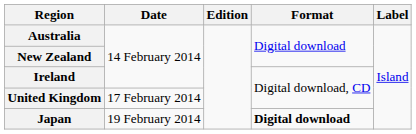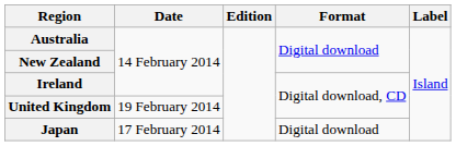 <table class="wikitable plainrowheaders">
 <tr>
 <th scope="col">Region</th>
 <th scope="col">Date</th>
 <th scope="col">Edition</th>
 <th scope="col">Format</th>
 <th scope="col">Label</th>
 </tr>
 <tr>
 <th scope="row">Australia</th>
 <td rowspan="3">14 February 2014</td>
 <td rowspan="5"></td>
 <td rowspan="2"><a href='#'>Digital download</a></td>
 <td rowspan="5"><a href='#'>Island</a></td>
 </tr>
 <tr>
 <th scope="row">New Zealand</th>
 </tr>
 <tr>
 <th scope="row">Ireland</th>
 <td rowspan="2">Digital download, <a href='#'>CD</a></td>
 </tr>
 <tr>
 <th scope="row">United Kingdom</th>
-<td>17 February 2014</td>
+<td>19 February 2014</td>
 </tr>
 <tr>
 <th scope="row">Japan</th>
-<td>19 February 2014</td>
-<td><strong>Digital download</strong></td>
+<td>17 February 2014</td>
+<td>Digital download</td>
 </tr>
 </table>
